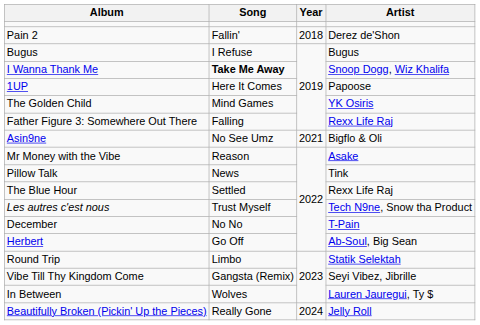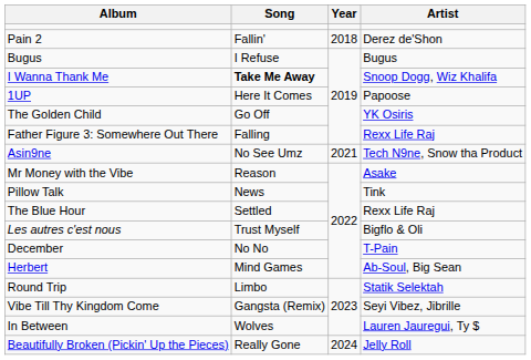 <table class="wikitable">
 <tr>
 <th>Album</th>
 <th>Song</th>
 <th>Year</th>
 <th>Artist</th>
 </tr>
 <tr>
 <td></td>
 <td></td>
 <td></td>
 <td></td>
 </tr>
 <tr>
 <td>Pain 2</td>
 <td>Fallin'</td>
 <td>2018</td>
 <td>Derez de'Shon</td>
 </tr>
 <tr>
 <td>Bugus</td>
 <td>I Refuse</td>
 <td rowspan="5">2019</td>
 <td>Bugus</td>
 </tr>
 <tr>
 <td><a href='#'>I Wanna Thank Me</a></td>
 <td><strong>Take Me Away</strong></td>
 <td><a href='#'>Snoop Dogg</a>, <a href='#'>Wiz Khalifa</a></td>
 </tr>
 <tr>
 <td><a href='#'>1UP</a></td>
 <td>Here It Comes</td>
 <td>Papoose</td>
 </tr>
 <tr>
 <td>The Golden Child</td>
-<td>Mind Games</td>
+<td>Go Off</td>
 <td><a href='#'>YK Osiris</a></td>
 </tr>
 <tr>
 <td>Father Figure 3: Somewhere Out There</td>
 <td>Falling</td>
 <td><a href='#'>Rexx Life Raj</a></td>
 </tr>
 <tr>
 <td><a href='#'>Asin9ne</a></td>
 <td>No See Umz</td>
 <td>2021</td>
-<td>Bigflo & Oli</td>
+<td><a href='#'>Tech N9ne</a>, Snow tha Product</td>
 </tr>
 <tr>
 <td>Mr Money with the Vibe</td>
 <td>Reason</td>
 <td rowspan="6">2022</td>
 <td><a href='#'>Asake</a></td>
 </tr>
 <tr>
 <td>Pillow Talk</td>
 <td>News</td>
 <td>Tink</td>
 </tr>
 <tr>
 <td>The Blue Hour</td>
 <td>Settled</td>
 <td>Rexx Life Raj</td>
 </tr>
 <tr>
 <td><em>Les autres c'est nous</em></td>
 <td>Trust Myself</td>
-<td><a href='#'>Tech N9ne</a>, Snow tha Product</td>
+<td>Bigflo & Oli</td>
 </tr>
 <tr>
 <td>December</td>
 <td>No No</td>
 <td><a href='#'>T-Pain</a></td>
 </tr>
 <tr>
 <td><a href='#'>Herbert</a></td>
-<td>Go Off</td>
+<td>Mind Games</td>
 <td><a href='#'>Ab-Soul</a>, Big Sean</td>
 </tr>
 <tr>
 <td>Round Trip</td>
 <td>Limbo</td>
 <td rowspan="3">2023</td>
 <td><a href='#'>Statik Selektah</a></td>
 </tr>
 <tr>
 <td>Vibe Till Thy Kingdom Come</td>
 <td>Gangsta (Remix)</td>
 <td>Seyi Vibez, Jibrille</td>
 </tr>
 <tr>
 <td>In Between</td>
 <td>Wolves</td>
 <td><a href='#'>Lauren Jauregui</a>, Ty $</td>
 </tr>
 <tr>
 <td><a href='#'>Beautifully Broken (Pickin' Up the Pieces)</a></td>
 <td>Really Gone</td>
 <td>2024</td>
 <td><a href='#'>Jelly Roll</a></td>
 </tr>
 </table>
